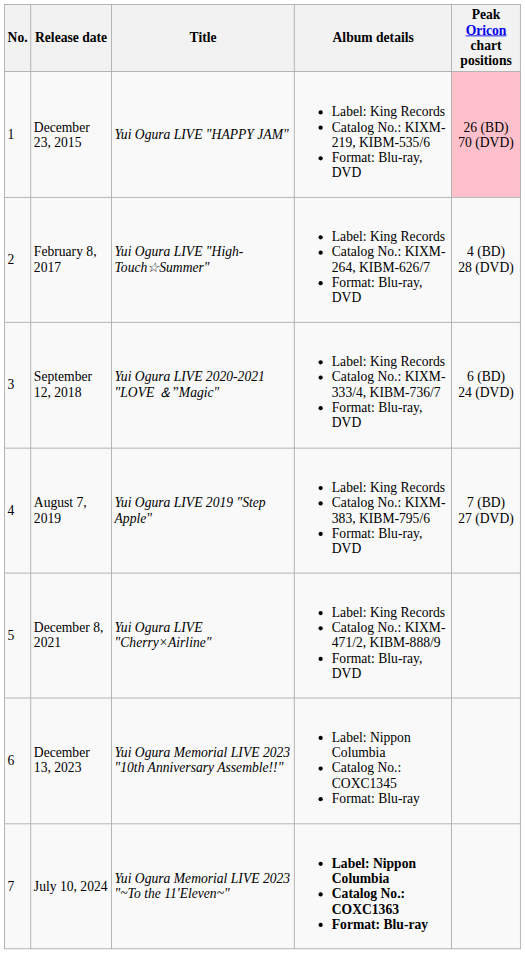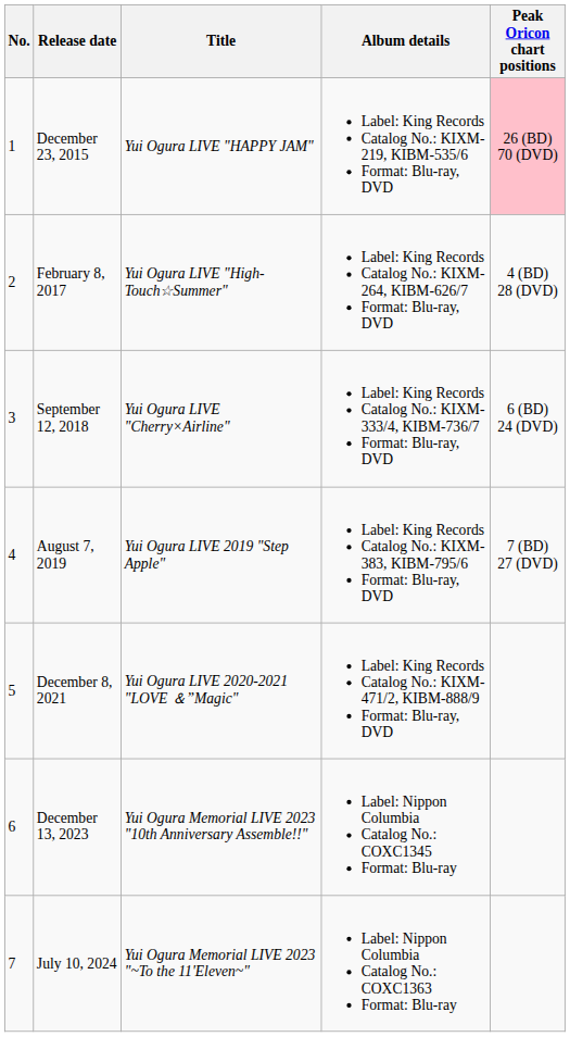 <table class="wikitable">
 <tr>
 <th>No.</th>
 <th>Release date</th>
 <th>Title</th>
 <th>Album details</th>
 <th>Peak <a href='#'>Oricon</a><br> chart positions</th>
 </tr>
 <tr>
 <td>1</td>
 <td>December 23, 2015</td>
 <td align="left"><em>Yui Ogura LIVE "HAPPY JAM" </em></td>
 <td><br><ul><li>Label: King Records</li><li>Catalog No.: KIXM-219, KIBM-535/6</li><li>Format: Blu-ray, DVD</li></ul></td>
 <td align="center" style="background: pink;">26  (BD)<br> 70 (DVD)</td>
 </tr>
 <tr>
 <td>2</td>
 <td>February 8, 2017</td>
 <td align="left"><em>Yui Ogura LIVE "High-Touch☆Summer"</em></td>
 <td><br><ul><li>Label: King Records</li><li>Catalog No.: KIXM-264, KIBM-626/7</li><li>Format: Blu-ray, DVD</li></ul></td>
 <td align="center">4 (BD)<br>28 (DVD)</td>
 </tr>
 <tr>
 <td>3</td>
 <td>September 12, 2018</td>
-<td><em>Yui Ogura LIVE 2020-2021 "LOVE ＆”Magic"</em></td>
+<td align="left"><em>Yui Ogura LIVE "Cherry×Airline"</em></td>
 <td><br><ul><li>Label: King Records</li><li>Catalog No.: KIXM-333/4, KIBM-736/7</li><li>Format: Blu-ray, DVD</li></ul></td>
 <td align="center">6 (BD)<br>24 (DVD)</td>
 </tr>
 <tr>
 <td>4</td>
 <td>August 7, 2019</td>
 <td align="left"><em>Yui Ogura LIVE 2019 "Step Apple"</em></td>
 <td><br><ul><li>Label: King Records</li><li>Catalog No.: KIXM-383, KIBM-795/6</li><li>Format: Blu-ray, DVD</li></ul></td>
 <td align="center">7 (BD)<br>27 (DVD)</td>
 </tr>
 <tr>
 <td>5</td>
 <td>December 8, 2021</td>
-<td align="left"><em>Yui Ogura LIVE "Cherry×Airline"</em></td>
+<td><em>Yui Ogura LIVE 2020-2021 "LOVE ＆”Magic"</em></td>
 <td><br><ul><li>Label: King Records</li><li>Catalog No.: KIXM-471/2, KIBM-888/9</li><li>Format: Blu-ray, DVD</li></ul></td>
 <td></td>
 </tr>
 <tr>
 <td>6</td>
 <td>December 13, 2023</td>
 <td><em>Yui Ogura Memorial LIVE 2023 "10th Anniversary Assemble!!"</em></td>
 <td><br><ul><li>Label: Nippon Columbia</li><li>Catalog No.: COXC1345</li><li>Format: Blu-ray</li></ul></td>
 <td></td>
 </tr>
 <tr>
 <td>7</td>
 <td>July 10, 2024</td>
 <td><em>Yui Ogura Memorial LIVE 2023 "~To the 11'Eleven~"</em></td>
-<td><strong><br><ul><li>Label: Nippon Columbia</li><li>Catalog No.: COXC1363</li><li>Format: Blu-ray</li></ul></strong></td>
+<td><br><ul><li>Label: Nippon Columbia</li><li>Catalog No.: COXC1363</li><li>Format: Blu-ray</li></ul></td>
 <td></td>
 </tr>
 </table>
